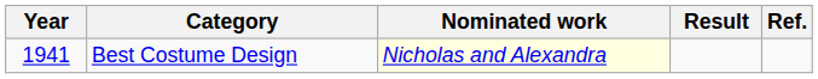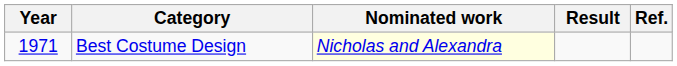 <table class=wikitable>
 <tr>
 <th scope="col" style="width:5em;">Year</th>
 <th scope="col" style="width:26em;">Category</th>
 <th scope="col" style="width:25em;">Nominated work</th>
 <th scope="col" style="width:5em;">Result</th>
 <th>Ref.</th>
 </tr>
 <tr>
-<td style="text-align:center;"><a href='#'>1941</a></td>
+<td style="text-align:center;"><a href='#'>1971</a></td>
 <td><a href='#'>Best Costume Design</a></td>
 <td style="background: lightyellow;"><em><a href='#'>Nicholas and Alexandra</a></em></td>
 <td></td>
 <td style="text-align:center;"></td>
 </tr>
 </table>
